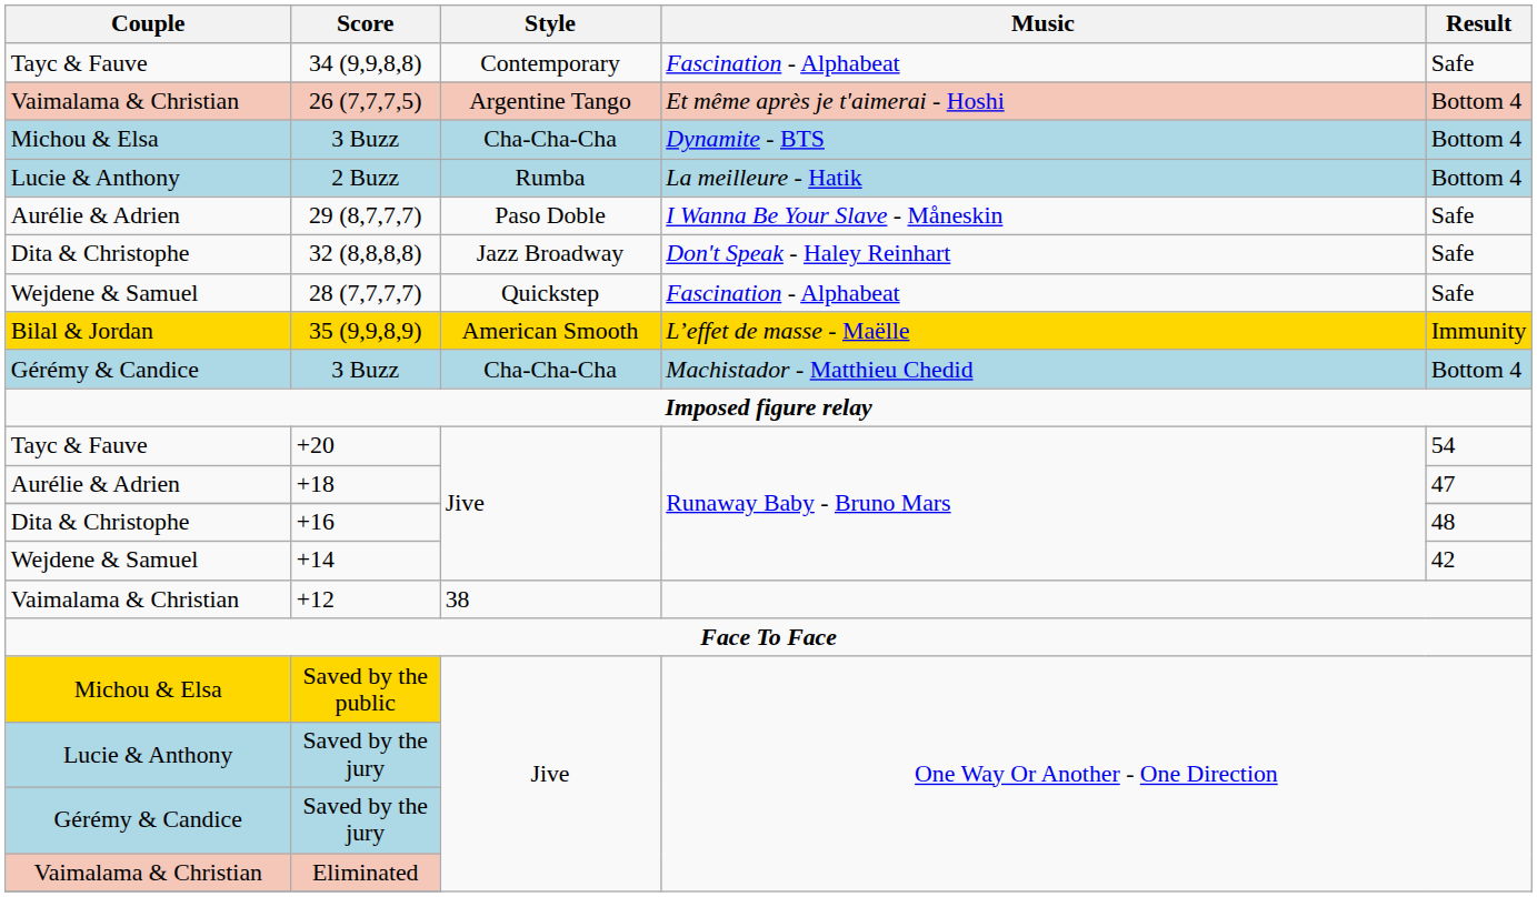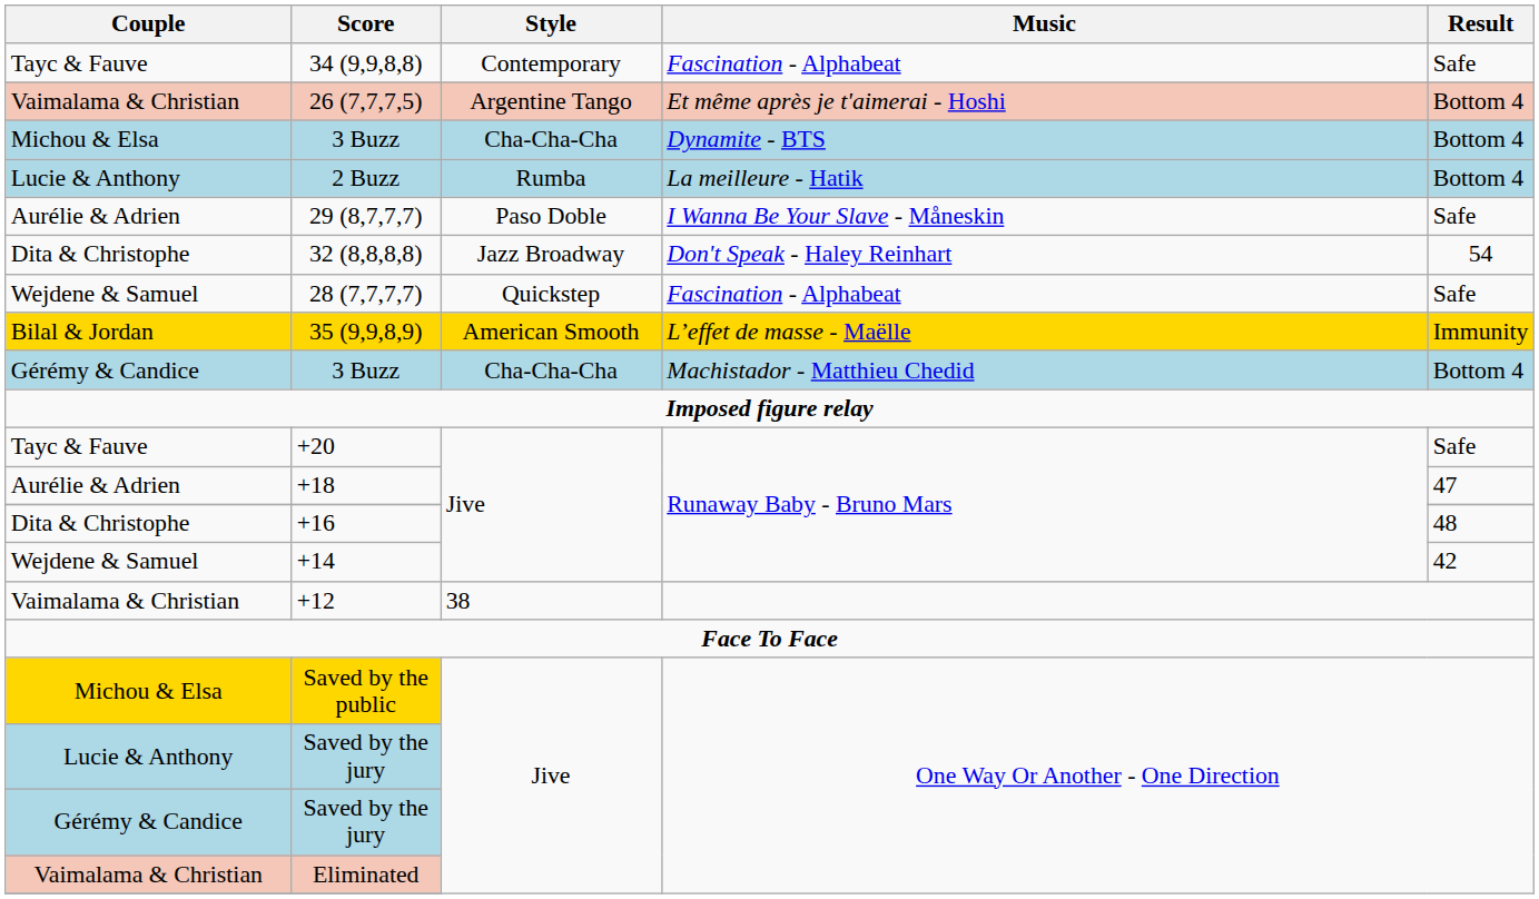 <table class="wikitable" style="width:80%; text-align:center;">
 <tr>
 <th style="width:20%;">Couple</th>
 <th style="width:10%;">Score</th>
 <th style="width:15%;">Style</th>
 <th style="width:60%;">Music</th>
 <th style="width:60%;">Result</th>
 </tr>
 <tr>
 <td style="text-align:left;">Tayc & Fauve</td>
 <td>34 (9,9,8,8)</td>
 <td>Contemporary</td>
 <td style="text-align:left;"><em><a href='#'>Fascination</a></em> - <a href='#'>Alphabeat</a></td>
 <td style="text-align:left;">Safe</td>
 </tr>
 <tr style="background:#f4c7b8;">
 <td style="text-align:left;">Vaimalama & Christian</td>
 <td>26 (7,7,7,5)</td>
 <td>Argentine Tango</td>
 <td style="text-align:left;"><em>Et même après je t'aimerai</em> - <a href='#'>Hoshi</a></td>
 <td style="text-align:left;">Bottom 4</td>
 </tr>
 <tr style="background:lightblue;">
 <td style="text-align:left;">Michou & Elsa</td>
 <td>3 Buzz</td>
 <td>Cha-Cha-Cha</td>
 <td style="text-align:left;"><em><a href='#'>Dynamite</a></em> - <a href='#'>BTS</a></td>
 <td style="text-align:left;">Bottom 4</td>
 </tr>
 <tr style="background:lightblue;">
 <td style="text-align:left;">Lucie & Anthony</td>
 <td>2 Buzz</td>
 <td>Rumba</td>
 <td style="text-align:left;"><em>La meilleure</em> - <a href='#'>Hatik</a></td>
 <td style="text-align:left;">Bottom 4</td>
 </tr>
 <tr>
 <td style="text-align:left;">Aurélie & Adrien</td>
 <td>29 (8,7,7,7)</td>
 <td>Paso Doble</td>
 <td style="text-align:left;"><em><a href='#'>I Wanna Be Your Slave</a></em> - <a href='#'>Måneskin</a></td>
 <td style="text-align:left;">Safe</td>
 </tr>
 <tr>
 <td style="text-align:left;">Dita & Christophe</td>
 <td>32 (8,8,8,8)</td>
 <td>Jazz Broadway</td>
 <td style="text-align:left;"><em><a href='#'>Don't Speak</a></em> - <a href='#'>Haley Reinhart</a></td>
-<td style="text-align:left;">Safe</td>
+<td>54</td>
 </tr>
 <tr>
 <td style="text-align:left;">Wejdene & Samuel</td>
 <td>28 (7,7,7,7)</td>
 <td>Quickstep</td>
 <td style="text-align:left;"><em><a href='#'>Fascination</a></em> - <a href='#'>Alphabeat</a></td>
 <td style="text-align:left;">Safe</td>
 </tr>
 <tr style="background:gold;">
 <td style="text-align:left;">Bilal & Jordan</td>
 <td>35 (9,9,8,9)</td>
 <td>American Smooth</td>
 <td style="text-align:left;"><em>L’effet de masse</em> - <a href='#'>Maëlle</a></td>
 <td style="text-align:left;">Immunity</td>
 </tr>
 <tr style="background:lightblue;">
 <td style="text-align:left;">Gérémy & Candice</td>
 <td>3 Buzz</td>
 <td>Cha-Cha-Cha</td>
 <td style="text-align:left;"><em>Machistador</em> - <a href='#'>Matthieu Chedid</a></td>
 <td style="text-align:left;">Bottom 4</td>
 </tr>
 <tr>
 <td colspan=5 style="text-align:center;"><strong><em>Imposed figure relay</em></strong></td>
 </tr>
 <tr style="text-align:left;">
 <td>Tayc & Fauve</td>
 <td>+20</td>
 <td rowspan=5>Jive</td>
 <td rowspan=5><a href='#'>Runaway Baby</a> - <a href='#'>Bruno Mars</a></td>
-<td>54</td>
+<td style="text-align:left;">Safe</td>
 </tr>
 <tr style="text-align:left;">
 <td>Aurélie & Adrien</td>
 <td>+18</td>
 <td>47</td>
 </tr>
 <tr>
 </tr>
 <tr style="text-align:left;">
 <td>Dita & Christophe</td>
 <td>+16</td>
 <td>48</td>
 </tr>
 <tr style="text-align:left;">
 <td>Wejdene & Samuel</td>
 <td>+14</td>
 <td>42</td>
 </tr>
 <tr style="text-align:left;">
 <td>Vaimalama & Christian</td>
 <td>+12</td>
 <td>38</td>
 </tr>
 <tr>
 <td colspan=5 style="text-align:center;"><strong><em>Face To Face</em></strong></td>
 </tr>
 <tr>
 <td bgcolor="gold">Michou & Elsa</td>
 <td bgcolor="gold">Saved by the public</td>
 <td rowspan=5>Jive</td>
 <td rowspan=5 colspan=2><a href='#'>One Way Or Another</a> - <a href='#'>One Direction</a></td>
 </tr>
 <tr style="background:lightblue;">
 <td>Lucie & Anthony</td>
 <td>Saved by the jury</td>
 </tr>
 <tr style="background:lightblue;">
 <td>Gérémy & Candice</td>
 <td>Saved by the jury</td>
 </tr>
 <tr style="background:#f4c7b8;">
 <td>Vaimalama & Christian</td>
 <td>Eliminated</td>
 </tr>
 <tr>
 </tr>
 </table>
